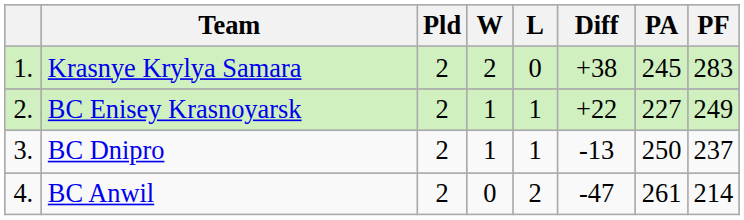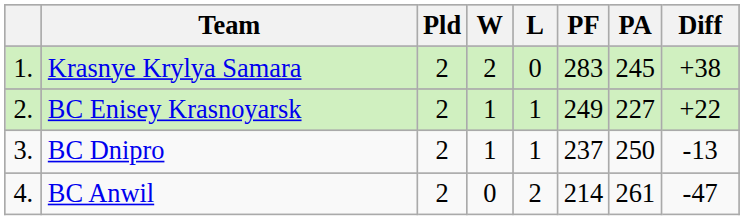 <table class="wikitable" style="text-align:center">
 <tr>
 <th width=15></th>
 <th width=220>Team</th>
 <th width=20>Pld</th>
 <th width=20>W</th>
 <th width=20>L</th>
+<th width=20>PF</th>
+<th width=20>PA</th>
 <th width=40>Diff</th>
-<th width=20>PA</th>
-<th width=20>PF</th>
 </tr>
 <tr bgcolor="D0F0C0">
 <td>1.</td>
 <td align=left> <a href='#'>Krasnye Krylya Samara</a></td>
 <td>2</td>
 <td>2</td>
 <td>0</td>
+<td>283</td>
+<td>245</td>
 <td>+38</td>
-<td>245</td>
-<td>283</td>
 </tr>
 <tr bgcolor="D0F0C0">
 <td>2.</td>
 <td align=left> <a href='#'>BC Enisey Krasnoyarsk</a></td>
 <td>2</td>
 <td>1</td>
 <td>1</td>
+<td>249</td>
+<td>227</td>
 <td>+22</td>
-<td>227</td>
-<td>249</td>
 </tr>
 <tr>
 <td>3.</td>
 <td align=left> <a href='#'>BC Dnipro</a></td>
 <td>2</td>
 <td>1</td>
 <td>1</td>
+<td>237</td>
+<td>250</td>
 <td>-13</td>
-<td>250</td>
-<td>237</td>
 </tr>
 <tr>
 <td>4.</td>
 <td align=left> <a href='#'>BC Anwil</a></td>
 <td>2</td>
 <td>0</td>
 <td>2</td>
+<td>214</td>
+<td>261</td>
 <td>-47</td>
-<td>261</td>
-<td>214</td>
 </tr>
 </table>
